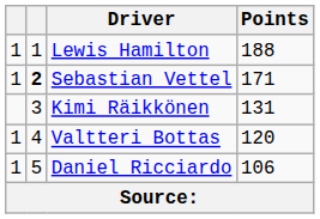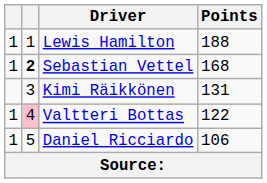 <table class="wikitable" style="font-size: 85%;">
 <tr>
 <th></th>
 <th></th>
 <th>Driver</th>
 <th>Points</th>
 </tr>
 <tr>
 <td align="left"> 1</td>
 <td align="center">1</td>
 <td> <a href='#'>Lewis Hamilton</a></td>
 <td align="left">188</td>
 </tr>
 <tr>
 <td align="left"> 1</td>
 <td align="center"><strong>2</strong></td>
 <td> <a href='#'>Sebastian Vettel</a></td>
-<td align="left">171</td>
+<td align="left">168</td>
 </tr>
 <tr>
 <td align="left"></td>
 <td align="center">3</td>
 <td> <a href='#'>Kimi Räikkönen</a></td>
 <td align="left">131</td>
 </tr>
 <tr>
 <td align="left"> 1</td>
-<td align="center">4</td>
+<td align="center" style="background: pink;">4</td>
 <td> <a href='#'>Valtteri Bottas</a></td>
-<td align="left">120</td>
+<td align="left">122</td>
 </tr>
 <tr>
 <td align="left"> 1</td>
 <td align="center">5</td>
 <td> <a href='#'>Daniel Ricciardo</a></td>
 <td align="left">106</td>
 </tr>
 <tr>
 <th colspan=4>Source:</th>
 </tr>
 </table>
